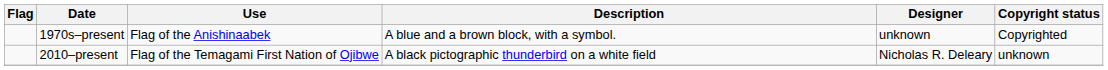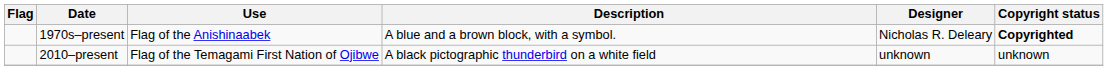 <table class="wikitable">
 <tr>
 <th scope="col">Flag</th>
 <th scope="col">Date</th>
 <th scope="col">Use</th>
 <th scope="col" style="width: 45%;">Description</th>
 <th scope="col">Designer</th>
 <th scope="col">Copyright status</th>
 </tr>
 <tr>
 <td></td>
 <td>1970s–present</td>
 <td>Flag of the <a href='#'>Anishinaabek</a></td>
 <td>A blue and a brown block, with a symbol.</td>
-<td>unknown</td>
-<td>Copyrighted</td>
+<td>Nicholas R. Deleary</td>
+<td><strong>Copyrighted</strong></td>
 </tr>
 <tr>
 <td></td>
 <td>2010–present</td>
 <td>Flag of the Temagami First Nation of <a href='#'>Ojibwe</a></td>
 <td>A black pictographic <a href='#'>thunderbird</a> on a white field</td>
-<td>Nicholas R. Deleary</td>
+<td>unknown</td>
 <td>unknown</td>
 </tr>
 <tr>
 </tr>
 </table>
